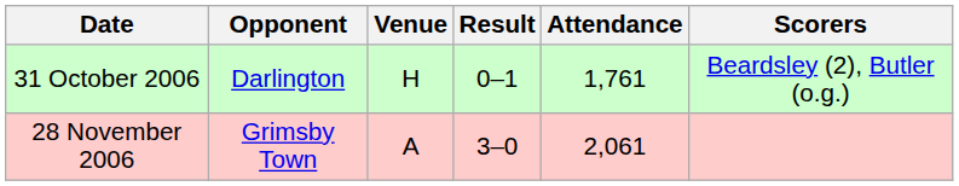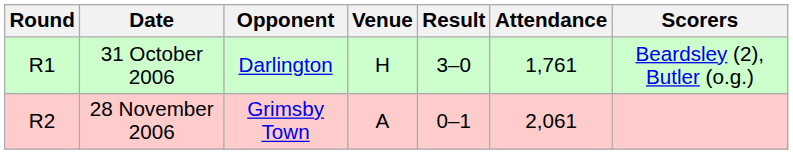 <table class= "wikitable " style="font-size:100%; text-align:center">
 <tr>
+<th>Round</th>
 <th>Date</th>
 <th>Opponent</th>
 <th>Venue</th>
 <th>Result</th>
 <th>Attendance</th>
 <th>Scorers</th>
 </tr>
 <tr style="background: #CCFFCC;">
+<td>R1</td>
 <td>31 October 2006</td>
 <td><a href='#'>Darlington</a></td>
 <td>H</td>
-<td>0–1</td>
+<td>3–0</td>
 <td>1,761</td>
 <td><a href='#'>Beardsley</a> (2), <a href='#'>Butler</a> (o.g.)</td>
 </tr>
 <tr style="background: #FFCCCC;">
+<td>R2</td>
 <td>28 November 2006</td>
 <td><a href='#'>Grimsby Town</a></td>
 <td>A</td>
-<td>3–0</td>
+<td>0–1</td>
 <td>2,061</td>
 <td></td>
 </tr>
 </table>
